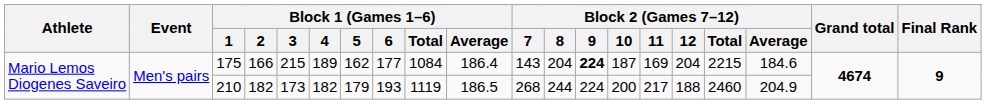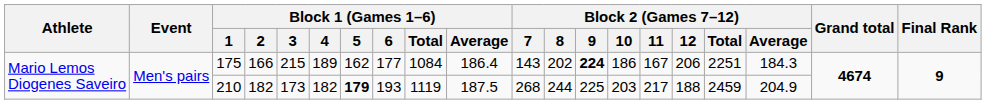 <table class="wikitable" border="1" style="font-size:90%">
 <tr>
 <th rowspan=2>Athlete</th>
 <th rowspan=2>Event</th>
 <th colspan=8>Block 1 (Games 1–6)</th>
 <th colspan=8>Block 2 (Games 7–12)</th>
 <th rowspan=2>Grand total</th>
 <th rowspan=2>Final Rank</th>
 </tr>
 <tr>
 <th>1</th>
 <th>2</th>
 <th>3</th>
 <th>4</th>
 <th>5</th>
 <th>6</th>
 <th>Total</th>
 <th>Average</th>
 <th>7</th>
 <th>8</th>
 <th>9</th>
 <th>10</th>
 <th>11</th>
 <th>12</th>
 <th>Total</th>
 <th>Average</th>
 </tr>
 <tr>
 <td rowspan=2><a href='#'>Mario Lemos</a> <br> <a href='#'>Diogenes Saveiro</a></td>
 <td rowspan=2><a href='#'>Men's pairs</a></td>
 <td align=center>175</td>
 <td align=center>166</td>
 <td align=center>215</td>
 <td align=center>189</td>
 <td align=center>162</td>
 <td align=center>177</td>
 <td align=center>1084</td>
 <td align=center>186.4</td>
 <td align=center>143</td>
-<td align=center>204</td>
+<td align=center>202</td>
 <td align=center><strong>224</strong></td>
-<td align=center>187</td>
-<td align=center>169</td>
-<td align=center>204</td>
-<td align=center>2215</td>
-<td align=center>184.6</td>
+<td align=center>186</td>
+<td align=center>167</td>
+<td align=center>206</td>
+<td align=center>2251</td>
+<td align=center>184.3</td>
 <td align=center rowspan=2><strong>4674</strong></td>
 <td align=center rowspan=2><strong>9</strong></td>
 </tr>
 <tr>
 <td align=center>210</td>
 <td align=center>182</td>
 <td align=center>173</td>
 <td align=center>182</td>
-<td align=center>179</td>
+<td align=center><strong>179</strong></td>
 <td align=center>193</td>
 <td align=center>1119</td>
-<td align=center>186.5</td>
+<td align=center>187.5</td>
 <td align=center>268</td>
 <td align=center>244</td>
-<td align=center>224</td>
-<td align=center>200</td>
+<td align=center>225</td>
+<td align=center>203</td>
 <td align=center>217</td>
 <td align=center>188</td>
-<td align=center>2460</td>
+<td align=center>2459</td>
 <td align=center>204.9</td>
 </tr>
 </table>
